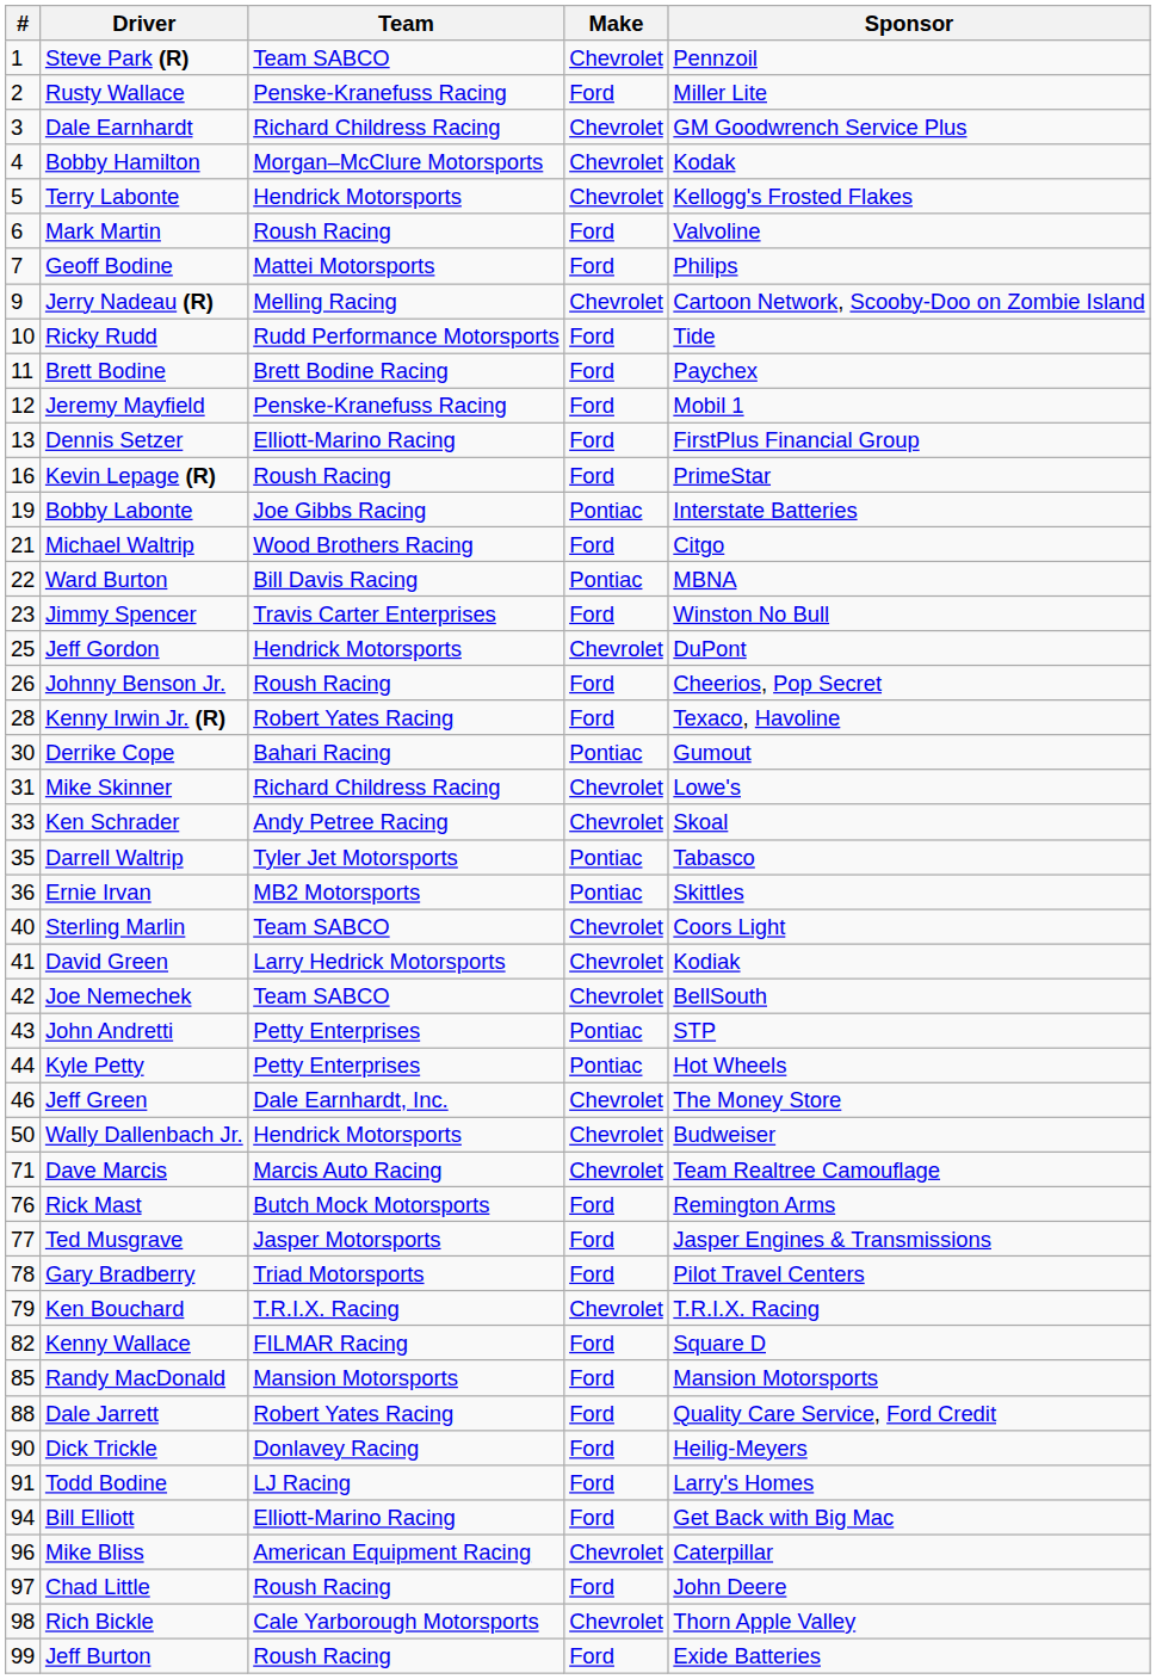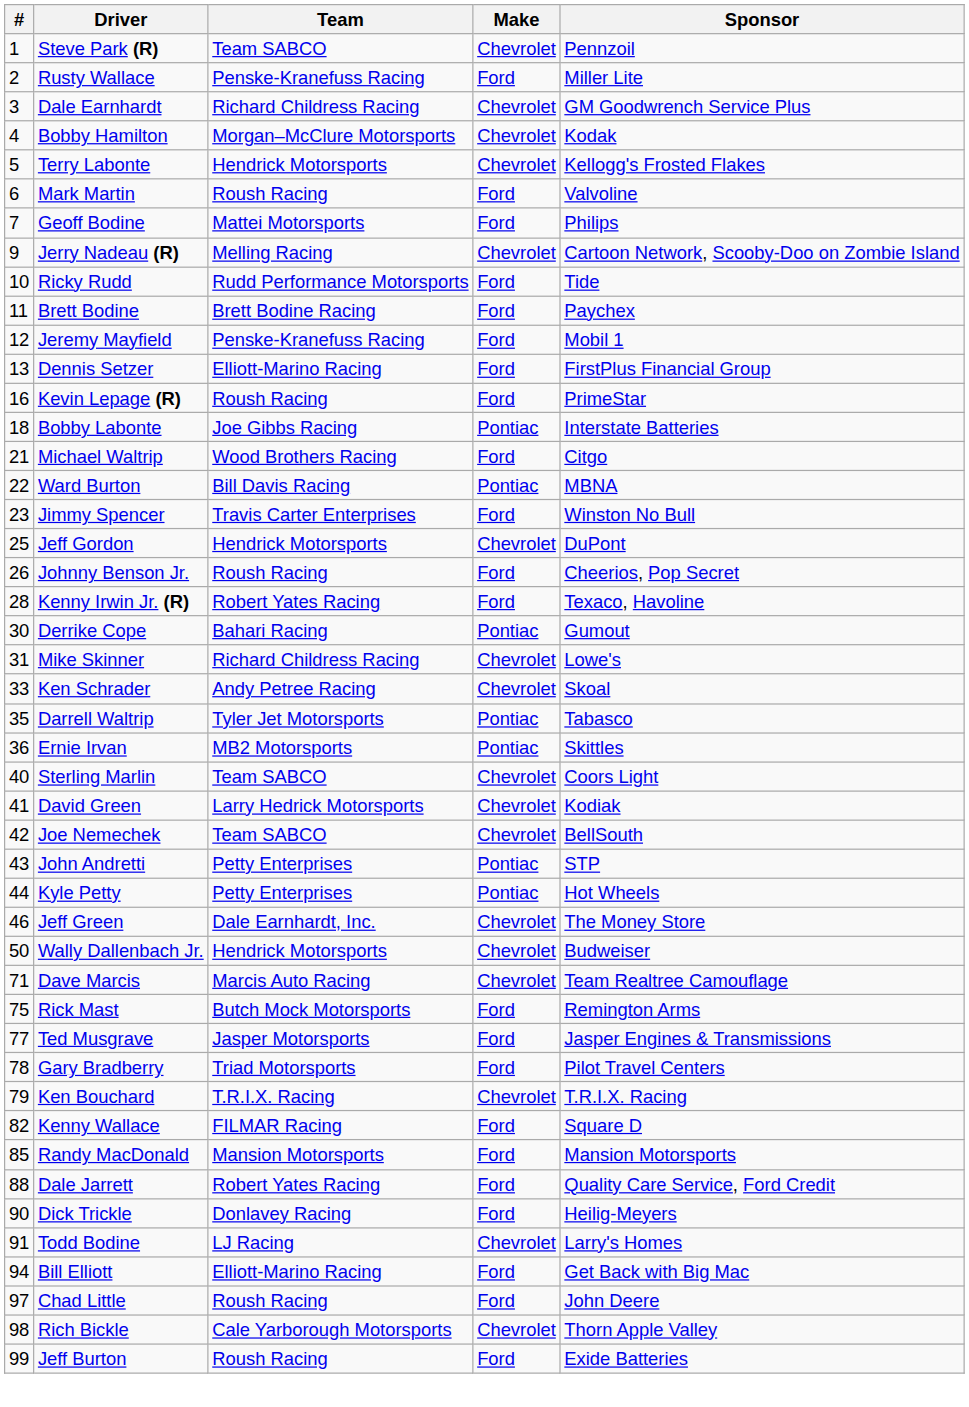 <table class="wikitable" style="font-size:95%">
 <tr>
 <th>#</th>
 <th>Driver</th>
 <th>Team</th>
 <th>Make</th>
 <th>Sponsor</th>
 </tr>
 <tr>
 <td>1</td>
 <td><a href='#'>Steve Park</a> <strong>(R)</strong></td>
 <td><a href='#'>Team SABCO</a></td>
 <td><a href='#'>Chevrolet</a></td>
 <td><a href='#'>Pennzoil</a></td>
 </tr>
 <tr>
 <td>2</td>
 <td><a href='#'>Rusty Wallace</a></td>
 <td><a href='#'>Penske-Kranefuss Racing</a></td>
 <td><a href='#'>Ford</a></td>
 <td><a href='#'>Miller Lite</a></td>
 </tr>
 <tr>
 <td>3</td>
 <td><a href='#'>Dale Earnhardt</a></td>
 <td><a href='#'>Richard Childress Racing</a></td>
 <td><a href='#'>Chevrolet</a></td>
 <td><a href='#'>GM Goodwrench Service Plus</a></td>
 </tr>
 <tr>
 <td>4</td>
 <td><a href='#'>Bobby Hamilton</a></td>
 <td><a href='#'>Morgan–McClure Motorsports</a></td>
 <td><a href='#'>Chevrolet</a></td>
 <td><a href='#'>Kodak</a></td>
 </tr>
 <tr>
 <td>5</td>
 <td><a href='#'>Terry Labonte</a></td>
 <td><a href='#'>Hendrick Motorsports</a></td>
 <td><a href='#'>Chevrolet</a></td>
 <td><a href='#'>Kellogg's Frosted Flakes</a></td>
 </tr>
 <tr>
 <td>6</td>
 <td><a href='#'>Mark Martin</a></td>
 <td><a href='#'>Roush Racing</a></td>
 <td><a href='#'>Ford</a></td>
 <td><a href='#'>Valvoline</a></td>
 </tr>
 <tr>
 <td>7</td>
 <td><a href='#'>Geoff Bodine</a></td>
 <td><a href='#'>Mattei Motorsports</a></td>
 <td><a href='#'>Ford</a></td>
 <td><a href='#'>Philips</a></td>
 </tr>
 <tr>
 <td>9</td>
 <td><a href='#'>Jerry Nadeau</a> <strong>(R)</strong></td>
 <td><a href='#'>Melling Racing</a></td>
 <td><a href='#'>Chevrolet</a></td>
 <td><a href='#'>Cartoon Network</a>, <a href='#'>Scooby-Doo on Zombie Island</a></td>
 </tr>
 <tr>
 <td>10</td>
 <td><a href='#'>Ricky Rudd</a></td>
 <td><a href='#'>Rudd Performance Motorsports</a></td>
 <td><a href='#'>Ford</a></td>
 <td><a href='#'>Tide</a></td>
 </tr>
 <tr>
 <td>11</td>
 <td><a href='#'>Brett Bodine</a></td>
 <td><a href='#'>Brett Bodine Racing</a></td>
 <td><a href='#'>Ford</a></td>
 <td><a href='#'>Paychex</a></td>
 </tr>
 <tr>
 <td>12</td>
 <td><a href='#'>Jeremy Mayfield</a></td>
 <td><a href='#'>Penske-Kranefuss Racing</a></td>
 <td><a href='#'>Ford</a></td>
 <td><a href='#'>Mobil 1</a></td>
 </tr>
 <tr>
 <td>13</td>
 <td><a href='#'>Dennis Setzer</a></td>
 <td><a href='#'>Elliott-Marino Racing</a></td>
 <td><a href='#'>Ford</a></td>
 <td><a href='#'>FirstPlus Financial Group</a></td>
 </tr>
 <tr>
 <td>16</td>
 <td><a href='#'>Kevin Lepage</a> <strong>(R)</strong></td>
 <td><a href='#'>Roush Racing</a></td>
 <td><a href='#'>Ford</a></td>
 <td><a href='#'>PrimeStar</a></td>
 </tr>
 <tr>
-<td>19</td>
+<td>18</td>
 <td><a href='#'>Bobby Labonte</a></td>
 <td><a href='#'>Joe Gibbs Racing</a></td>
 <td><a href='#'>Pontiac</a></td>
 <td><a href='#'>Interstate Batteries</a></td>
 </tr>
 <tr>
 <td>21</td>
 <td><a href='#'>Michael Waltrip</a></td>
 <td><a href='#'>Wood Brothers Racing</a></td>
 <td><a href='#'>Ford</a></td>
 <td><a href='#'>Citgo</a></td>
 </tr>
 <tr>
 <td>22</td>
 <td><a href='#'>Ward Burton</a></td>
 <td><a href='#'>Bill Davis Racing</a></td>
 <td><a href='#'>Pontiac</a></td>
 <td><a href='#'>MBNA</a></td>
 </tr>
 <tr>
 <td>23</td>
 <td><a href='#'>Jimmy Spencer</a></td>
 <td><a href='#'>Travis Carter Enterprises</a></td>
 <td><a href='#'>Ford</a></td>
 <td><a href='#'>Winston No Bull</a></td>
 </tr>
 <tr>
 <td>25</td>
 <td><a href='#'>Jeff Gordon</a></td>
 <td><a href='#'>Hendrick Motorsports</a></td>
 <td><a href='#'>Chevrolet</a></td>
 <td><a href='#'>DuPont</a></td>
 </tr>
 <tr>
 <td>26</td>
 <td><a href='#'>Johnny Benson Jr.</a></td>
 <td><a href='#'>Roush Racing</a></td>
 <td><a href='#'>Ford</a></td>
 <td><a href='#'>Cheerios</a>, <a href='#'>Pop Secret</a></td>
 </tr>
 <tr>
 <td>28</td>
 <td><a href='#'>Kenny Irwin Jr.</a> <strong>(R)</strong></td>
 <td><a href='#'>Robert Yates Racing</a></td>
 <td><a href='#'>Ford</a></td>
 <td><a href='#'>Texaco</a>, <a href='#'>Havoline</a></td>
 </tr>
 <tr>
 <td>30</td>
 <td><a href='#'>Derrike Cope</a></td>
 <td><a href='#'>Bahari Racing</a></td>
 <td><a href='#'>Pontiac</a></td>
 <td><a href='#'>Gumout</a></td>
 </tr>
 <tr>
 <td>31</td>
 <td><a href='#'>Mike Skinner</a></td>
 <td><a href='#'>Richard Childress Racing</a></td>
 <td><a href='#'>Chevrolet</a></td>
 <td><a href='#'>Lowe's</a></td>
 </tr>
 <tr>
 <td>33</td>
 <td><a href='#'>Ken Schrader</a></td>
 <td><a href='#'>Andy Petree Racing</a></td>
 <td><a href='#'>Chevrolet</a></td>
 <td><a href='#'>Skoal</a></td>
 </tr>
 <tr>
 <td>35</td>
 <td><a href='#'>Darrell Waltrip</a></td>
 <td><a href='#'>Tyler Jet Motorsports</a></td>
 <td><a href='#'>Pontiac</a></td>
 <td><a href='#'>Tabasco</a></td>
 </tr>
 <tr>
 <td>36</td>
 <td><a href='#'>Ernie Irvan</a></td>
 <td><a href='#'>MB2 Motorsports</a></td>
 <td><a href='#'>Pontiac</a></td>
 <td><a href='#'>Skittles</a></td>
 </tr>
 <tr>
 <td>40</td>
 <td><a href='#'>Sterling Marlin</a></td>
 <td><a href='#'>Team SABCO</a></td>
 <td><a href='#'>Chevrolet</a></td>
 <td><a href='#'>Coors Light</a></td>
 </tr>
 <tr>
 <td>41</td>
 <td><a href='#'>David Green</a></td>
 <td><a href='#'>Larry Hedrick Motorsports</a></td>
 <td><a href='#'>Chevrolet</a></td>
 <td><a href='#'>Kodiak</a></td>
 </tr>
 <tr>
 <td>42</td>
 <td><a href='#'>Joe Nemechek</a></td>
 <td><a href='#'>Team SABCO</a></td>
 <td><a href='#'>Chevrolet</a></td>
 <td><a href='#'>BellSouth</a></td>
 </tr>
 <tr>
 <td>43</td>
 <td><a href='#'>John Andretti</a></td>
 <td><a href='#'>Petty Enterprises</a></td>
 <td><a href='#'>Pontiac</a></td>
 <td><a href='#'>STP</a></td>
 </tr>
 <tr>
 <td>44</td>
 <td><a href='#'>Kyle Petty</a></td>
 <td><a href='#'>Petty Enterprises</a></td>
 <td><a href='#'>Pontiac</a></td>
 <td><a href='#'>Hot Wheels</a></td>
 </tr>
 <tr>
 <td>46</td>
 <td><a href='#'>Jeff Green</a></td>
 <td><a href='#'>Dale Earnhardt, Inc.</a></td>
 <td><a href='#'>Chevrolet</a></td>
 <td><a href='#'>The Money Store</a></td>
 </tr>
 <tr>
 <td>50</td>
 <td><a href='#'>Wally Dallenbach Jr.</a></td>
 <td><a href='#'>Hendrick Motorsports</a></td>
 <td><a href='#'>Chevrolet</a></td>
 <td><a href='#'>Budweiser</a></td>
 </tr>
 <tr>
 <td>71</td>
 <td><a href='#'>Dave Marcis</a></td>
 <td><a href='#'>Marcis Auto Racing</a></td>
 <td><a href='#'>Chevrolet</a></td>
 <td><a href='#'>Team Realtree Camouflage</a></td>
 </tr>
 <tr>
-<td>76</td>
+<td>75</td>
 <td><a href='#'>Rick Mast</a></td>
 <td><a href='#'>Butch Mock Motorsports</a></td>
 <td><a href='#'>Ford</a></td>
 <td><a href='#'>Remington Arms</a></td>
 </tr>
 <tr>
 <td>77</td>
 <td><a href='#'>Ted Musgrave</a></td>
 <td><a href='#'>Jasper Motorsports</a></td>
 <td><a href='#'>Ford</a></td>
 <td><a href='#'>Jasper Engines & Transmissions</a></td>
 </tr>
 <tr>
 <td>78</td>
 <td><a href='#'>Gary Bradberry</a></td>
 <td><a href='#'>Triad Motorsports</a></td>
 <td><a href='#'>Ford</a></td>
 <td><a href='#'>Pilot Travel Centers</a></td>
 </tr>
 <tr>
 <td>79</td>
 <td><a href='#'>Ken Bouchard</a></td>
 <td><a href='#'>T.R.I.X. Racing</a></td>
 <td><a href='#'>Chevrolet</a></td>
 <td><a href='#'>T.R.I.X. Racing</a></td>
 </tr>
 <tr>
 <td>82</td>
 <td><a href='#'>Kenny Wallace</a></td>
 <td><a href='#'>FILMAR Racing</a></td>
 <td><a href='#'>Ford</a></td>
 <td><a href='#'>Square D</a></td>
 </tr>
 <tr>
 <td>85</td>
 <td><a href='#'>Randy MacDonald</a></td>
 <td><a href='#'>Mansion Motorsports</a></td>
 <td><a href='#'>Ford</a></td>
 <td><a href='#'>Mansion Motorsports</a></td>
 </tr>
 <tr>
 <td>88</td>
 <td><a href='#'>Dale Jarrett</a></td>
 <td><a href='#'>Robert Yates Racing</a></td>
 <td><a href='#'>Ford</a></td>
 <td><a href='#'>Quality Care Service</a>, <a href='#'>Ford Credit</a></td>
 </tr>
 <tr>
 <td>90</td>
 <td><a href='#'>Dick Trickle</a></td>
 <td><a href='#'>Donlavey Racing</a></td>
 <td><a href='#'>Ford</a></td>
 <td><a href='#'>Heilig-Meyers</a></td>
 </tr>
 <tr>
 <td>91</td>
 <td><a href='#'>Todd Bodine</a></td>
 <td><a href='#'>LJ Racing</a></td>
-<td><a href='#'>Ford</a></td>
+<td><a href='#'>Chevrolet</a></td>
 <td><a href='#'>Larry's Homes</a></td>
 </tr>
 <tr>
 <td>94</td>
 <td><a href='#'>Bill Elliott</a></td>
 <td><a href='#'>Elliott-Marino Racing</a></td>
 <td><a href='#'>Ford</a></td>
 <td><a href='#'>Get Back with Big Mac</a></td>
-</tr>
-<tr>
-<td>96</td>
-<td><a href='#'>Mike Bliss</a></td>
-<td><a href='#'>American Equipment Racing</a></td>
-<td><a href='#'>Chevrolet</a></td>
-<td><a href='#'>Caterpillar</a></td>
 </tr>
 <tr>
 <td>97</td>
 <td><a href='#'>Chad Little</a></td>
 <td><a href='#'>Roush Racing</a></td>
 <td><a href='#'>Ford</a></td>
 <td><a href='#'>John Deere</a></td>
 </tr>
 <tr>
 <td>98</td>
 <td><a href='#'>Rich Bickle</a></td>
 <td><a href='#'>Cale Yarborough Motorsports</a></td>
 <td><a href='#'>Chevrolet</a></td>
 <td><a href='#'>Thorn Apple Valley</a></td>
 </tr>
 <tr>
 <td>99</td>
 <td><a href='#'>Jeff Burton</a></td>
 <td><a href='#'>Roush Racing</a></td>
 <td><a href='#'>Ford</a></td>
 <td><a href='#'>Exide Batteries</a></td>
 </tr>
 </table>
